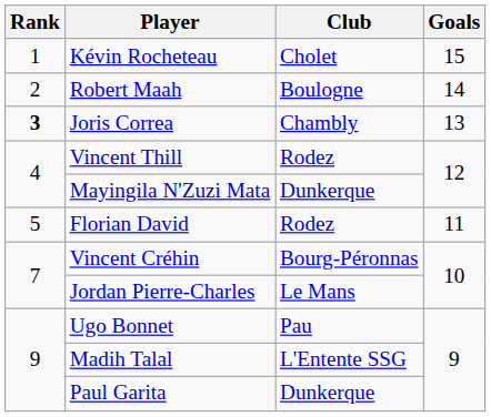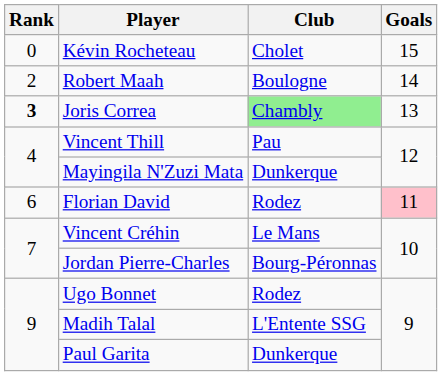 <table class="wikitable" style="text-align:center">
 <tr>
 <th>Rank</th>
 <th>Player</th>
 <th>Club</th>
 <th>Goals</th>
 </tr>
 <tr>
-<td>1</td>
+<td>0</td>
 <td align=left> <a href='#'>Kévin Rocheteau</a></td>
 <td align=left><a href='#'>Cholet</a></td>
 <td>15</td>
 </tr>
 <tr>
 <td>2</td>
 <td align=left> <a href='#'>Robert Maah</a></td>
 <td align=left><a href='#'>Boulogne</a></td>
 <td>14</td>
 </tr>
 <tr>
 <td><strong>3</strong></td>
 <td align=left> <a href='#'>Joris Correa</a></td>
-<td align=left><a href='#'>Chambly</a></td>
+<td align=left style="background: lightgreen;"><a href='#'>Chambly</a></td>
 <td>13</td>
 </tr>
 <tr>
 <td rowspan=2>4</td>
 <td align=left> <a href='#'>Vincent Thill</a></td>
-<td align=left><a href='#'>Rodez</a></td>
+<td align=left><a href='#'>Pau</a></td>
 <td rowspan=2>12</td>
 </tr>
 <tr>
 <td align=left> <a href='#'>Mayingila N'Zuzi Mata</a></td>
 <td align=left><a href='#'>Dunkerque</a></td>
 </tr>
 <tr>
-<td>5</td>
+<td>6</td>
 <td align=left> <a href='#'>Florian David</a></td>
 <td align=left><a href='#'>Rodez</a></td>
-<td>11</td>
+<td style="background: pink;">11</td>
 </tr>
 <tr>
 <td rowspan=2>7</td>
 <td align=left> <a href='#'>Vincent Créhin</a></td>
-<td align=left><a href='#'>Bourg-Péronnas</a></td>
+<td align=left><a href='#'>Le Mans</a></td>
 <td rowspan=2>10</td>
 </tr>
 <tr>
 <td align=left> <a href='#'>Jordan Pierre-Charles</a></td>
-<td align=left><a href='#'>Le Mans</a></td>
+<td align=left><a href='#'>Bourg-Péronnas</a></td>
 </tr>
 <tr>
 <td rowspan=3>9</td>
 <td align=left> <a href='#'>Ugo Bonnet</a></td>
-<td align=left><a href='#'>Pau</a></td>
+<td align=left><a href='#'>Rodez</a></td>
 <td rowspan=3>9</td>
 </tr>
 <tr>
 <td align=left> <a href='#'>Madih Talal</a></td>
 <td align=left><a href='#'>L'Entente SSG</a></td>
 </tr>
 <tr>
 <td align=left> <a href='#'>Paul Garita</a></td>
 <td align=left><a href='#'>Dunkerque</a></td>
 </tr>
 </table>
